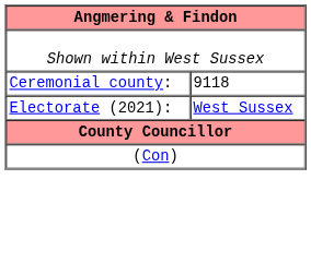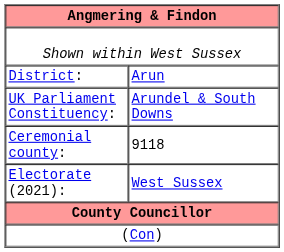 <table class="vcard" border=1 cellpadding=2 cellspacing=0 align=right width=260 style=margin-left:0.5em;>
 <tr>
 <th class="fn org" colspan=2 align=center bgcolor="#ff9999"><strong>Angmering & Findon</strong></th>
 </tr>
 <tr>
 <td colspan=2 align=center><br><em>Shown within West Sussex</em></td>
+</tr>
+<tr class="note">
+<td width="45%"><a href='#'>District</a>:</td>
+<td><a href='#'>Arun</a></td>
+</tr>
+<tr class="note">
+<td><a href='#'>UK Parliament Constituency</a>:</td>
+<td><a href='#'>Arundel & South Downs</a></td>
 </tr>
 <tr class="note">
 <td><a href='#'>Ceremonial county</a>:</td>
 <td>9118</td>
 </tr>
 <tr class="note">
 <td><a href='#'>Electorate</a> (2021):</td>
 <td><a href='#'>West Sussex</a></td>
 </tr>
 <tr>
 <th colspan=2 align=center bgcolor="#ff9999">County Councillor</th>
 </tr>
 <tr>
 <td colspan=2 align=center> (<a href='#'>Con</a>)</td>
 </tr>
 </table>
